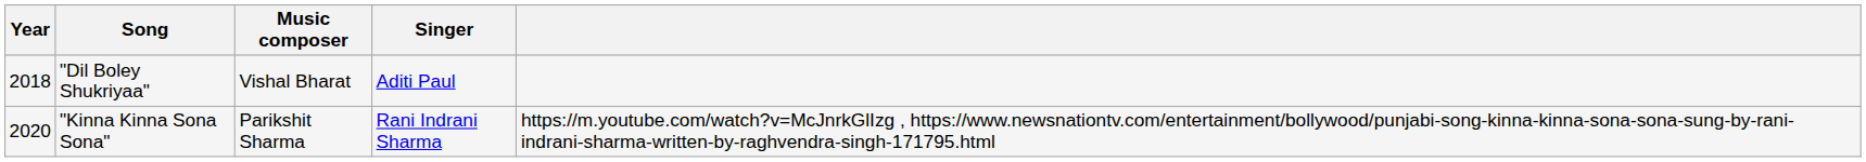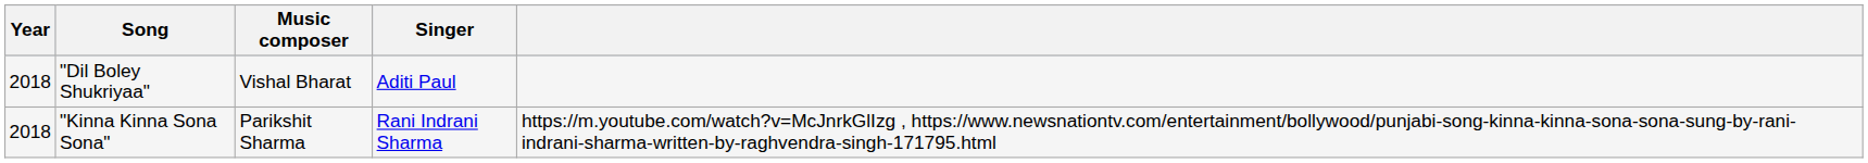 <table class="wikitable sortable" style="background:#f5f5f5; width:100%;">
 <tr style="background:#B0C4DE;">
 <th>Year</th>
 <th>Song</th>
 <th>Music composer</th>
 <th>Singer</th>
 <th></th>
 </tr>
 <tr>
 <td>2018</td>
 <td>"Dil Boley Shukriyaa"</td>
 <td>Vishal Bharat</td>
 <td><a href='#'>Aditi Paul</a></td>
 <td></td>
 </tr>
 <tr>
-<td>2020</td>
+<td>2018</td>
 <td>"Kinna Kinna Sona Sona"</td>
 <td>Parikshit Sharma</td>
 <td><a href='#'>Rani Indrani Sharma</a></td>
 <td>https://m.youtube.com/watch?v=McJnrkGlIzg , https://www.newsnationtv.com/entertainment/bollywood/punjabi-song-kinna-kinna-sona-sona-sung-by-rani-indrani-sharma-written-by-raghvendra-singh-171795.html</td>
 </tr>
 </table>
